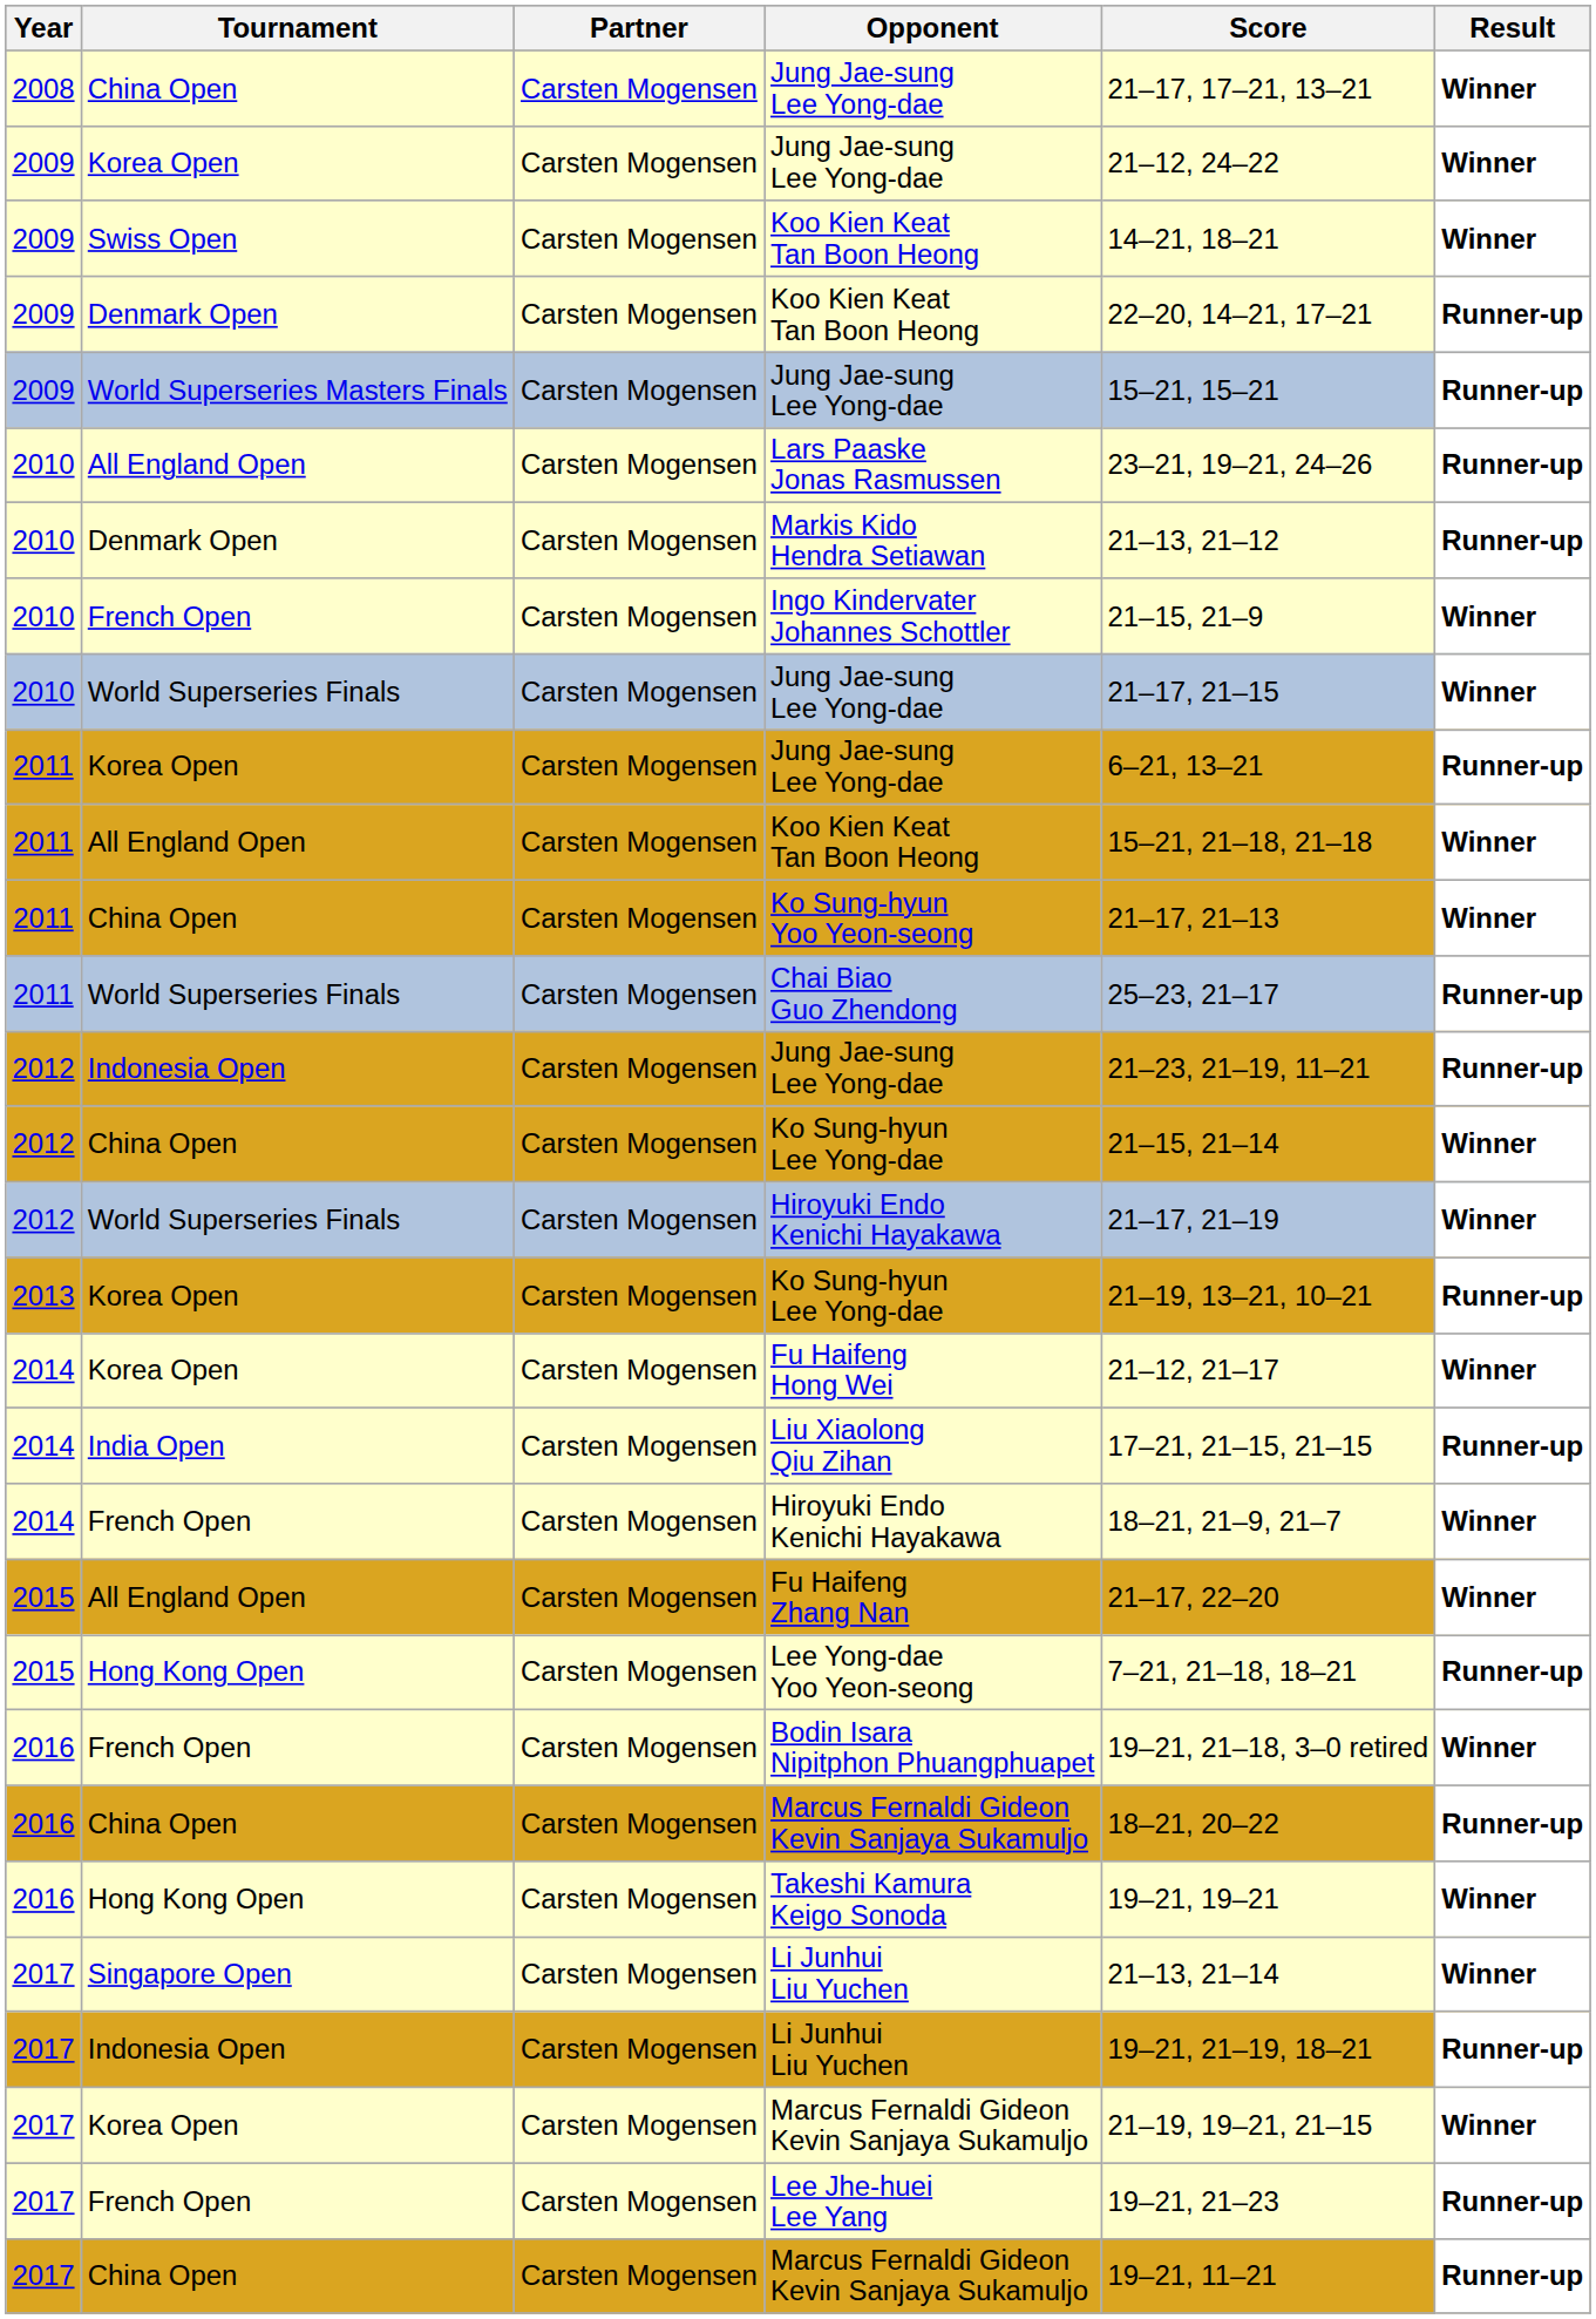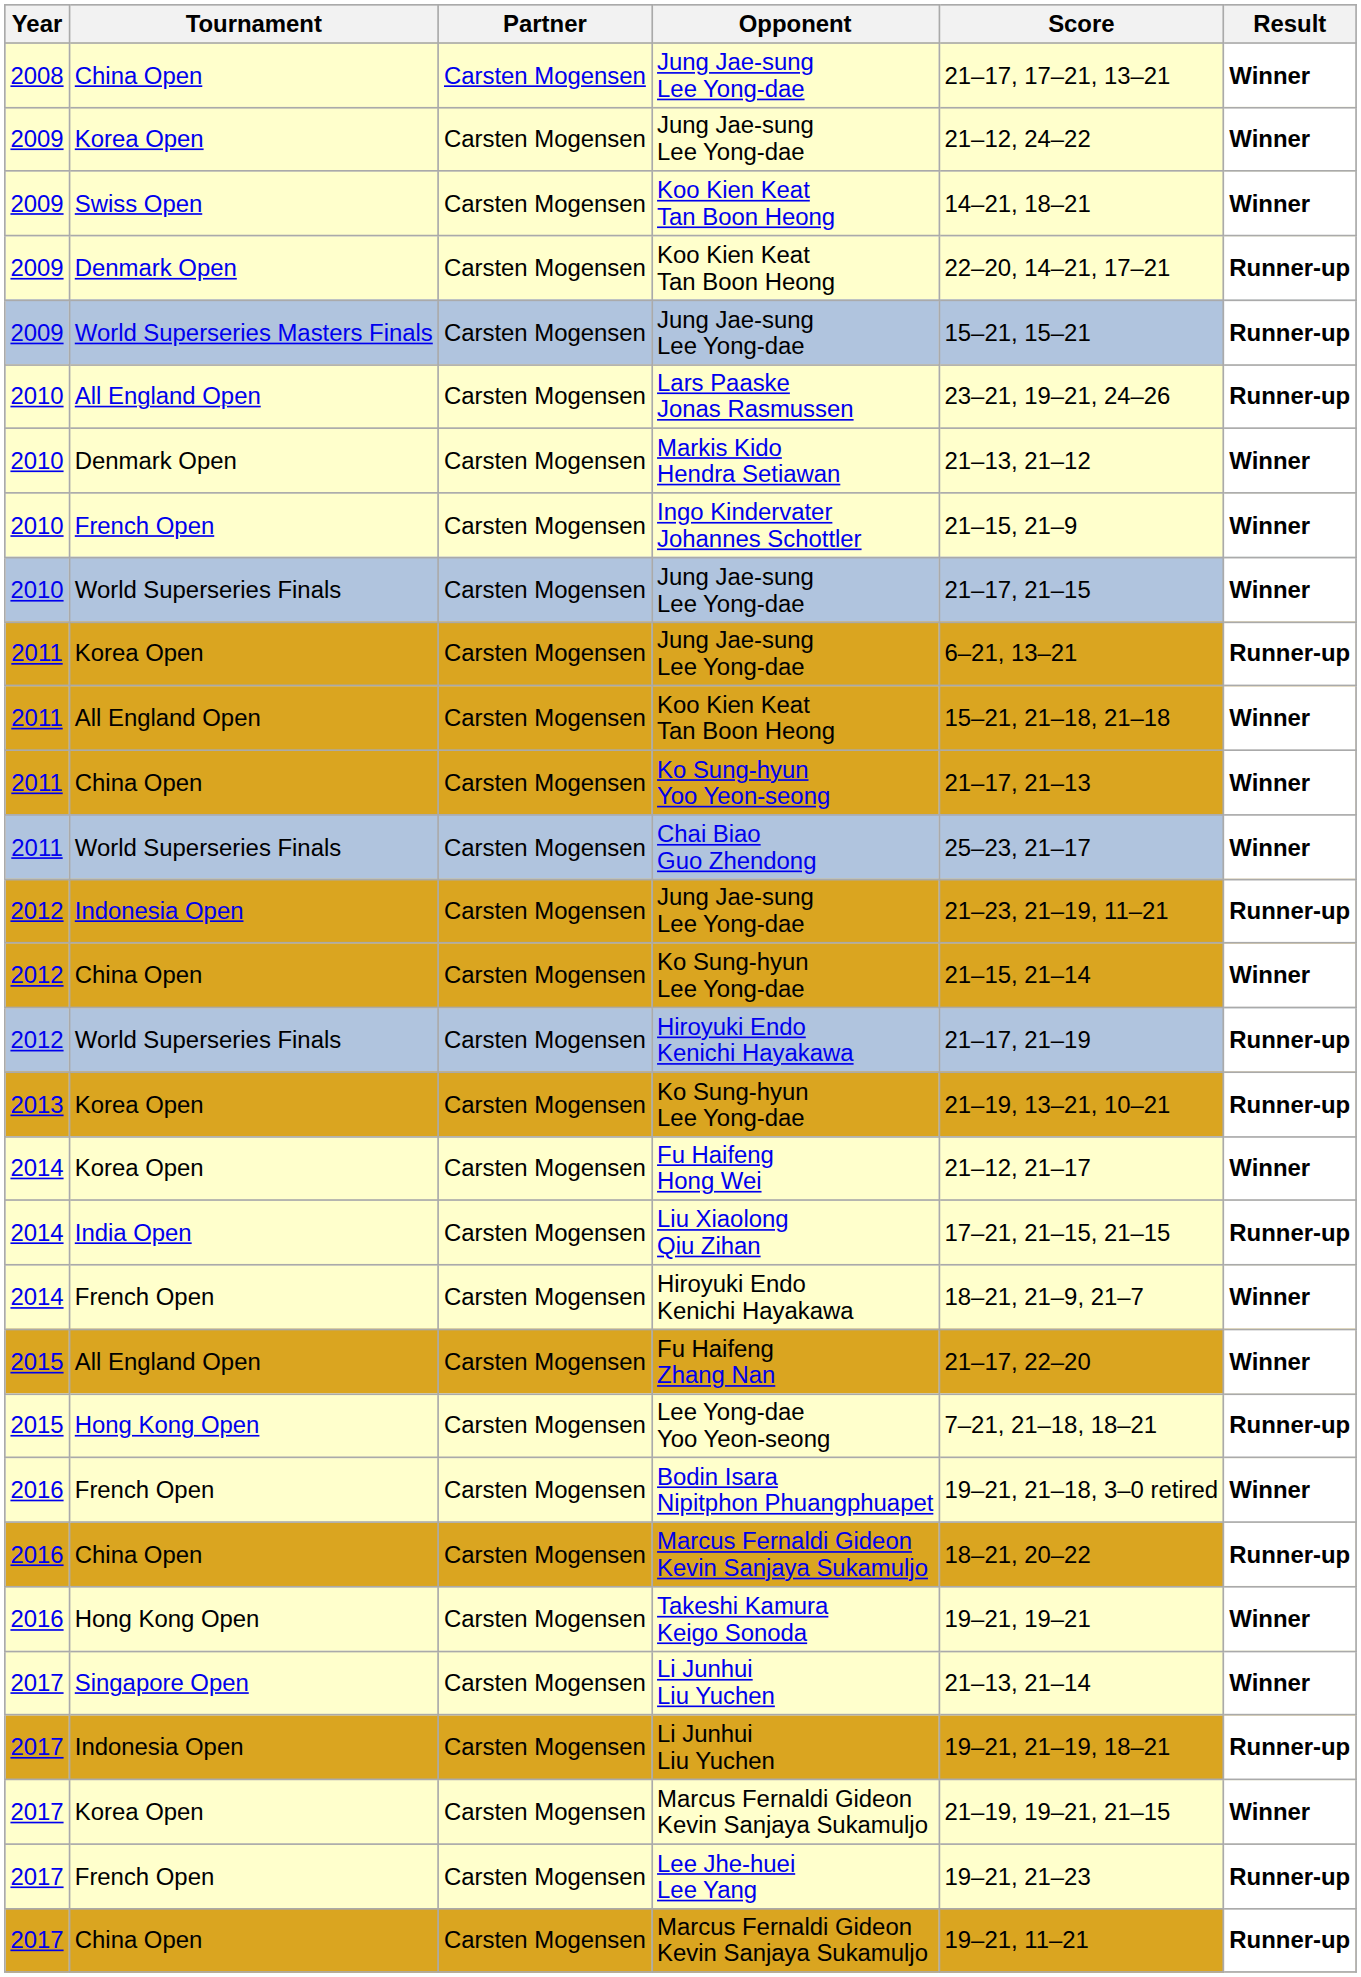 <table class="sortable wikitable" style="font-size: 90%;">
 <tr>
 <th>Year</th>
 <th>Tournament</th>
 <th>Partner</th>
 <th>Opponent</th>
 <th>Score</th>
 <th>Result</th>
 </tr>
 <tr style="background:#ffffcc">
 <td align="center"><a href='#'>2008</a></td>
 <td align="left"><a href='#'>China Open</a></td>
 <td align="left"> <a href='#'>Carsten Mogensen</a></td>
 <td align="left"> <a href='#'>Jung Jae-sung</a> <br>  <a href='#'>Lee Yong-dae</a></td>
 <td align="left">21–17, 17–21, 13–21</td>
 <td style="text-align:left; background:white"> <strong>Winner</strong></td>
 </tr>
 <tr style="background:#ffffcc">
 <td align="center"><a href='#'>2009</a></td>
 <td align="left"><a href='#'>Korea Open</a></td>
 <td align="left"> Carsten Mogensen</td>
 <td align="left"> Jung Jae-sung <br>  Lee Yong-dae</td>
 <td align="left">21–12, 24–22</td>
 <td style="text-align:left; background:white"> <strong>Winner</strong></td>
 </tr>
 <tr style="background:#ffffcc">
 <td align="center"><a href='#'>2009</a></td>
 <td align="left"><a href='#'>Swiss Open</a></td>
 <td align="left"> Carsten Mogensen</td>
 <td align="left"> <a href='#'>Koo Kien Keat</a> <br>  <a href='#'>Tan Boon Heong</a></td>
 <td align="left">14–21, 18–21</td>
 <td style="text-align:left; background:white"> <strong>Winner</strong></td>
 </tr>
 <tr style="background:#ffffcc">
 <td align="center"><a href='#'>2009</a></td>
 <td align="left"><a href='#'>Denmark Open</a></td>
 <td align="left"> Carsten Mogensen</td>
 <td align="left"> Koo Kien Keat <br>  Tan Boon Heong</td>
 <td align="left">22–20, 14–21, 17–21</td>
 <td style="text-align:left; background:white"> <strong>Runner-up</strong></td>
 </tr>
 <tr style="background:#B0C4DE">
 <td align="center"><a href='#'>2009</a></td>
 <td align="left"><a href='#'>World Superseries Masters Finals</a></td>
 <td align="left"> Carsten Mogensen</td>
 <td align="left"> Jung Jae-sung <br>  Lee Yong-dae</td>
 <td align="left">15–21, 15–21</td>
 <td style="text-align:left; background:white"> <strong>Runner-up</strong></td>
 </tr>
 <tr style="background:#ffffcc">
 <td align="center"><a href='#'>2010</a></td>
 <td align="left"><a href='#'>All England Open</a></td>
 <td align="left"> Carsten Mogensen</td>
 <td align="left"> <a href='#'>Lars Paaske</a> <br>  <a href='#'>Jonas Rasmussen</a></td>
 <td align="left">23–21, 19–21, 24–26</td>
 <td style="text-align:left; background:white"> <strong>Runner-up</strong></td>
 </tr>
 <tr style="background:#ffffcc">
 <td align="center"><a href='#'>2010</a></td>
 <td align="left">Denmark Open</td>
 <td align="left"> Carsten Mogensen</td>
 <td align="left"> <a href='#'>Markis Kido</a> <br>  <a href='#'>Hendra Setiawan</a></td>
 <td align="left">21–13, 21–12</td>
-<td style="text-align:left; background:white"> <strong>Runner-up</strong></td>
+<td style="text-align:left; background:white"> <strong>Winner</strong></td>
 </tr>
 <tr style="background:#ffffcc">
 <td align="center"><a href='#'>2010</a></td>
 <td align="left"><a href='#'>French Open</a></td>
 <td align="left"> Carsten Mogensen</td>
 <td align="left"> <a href='#'>Ingo Kindervater</a> <br>  <a href='#'>Johannes Schottler</a></td>
 <td align="left">21–15, 21–9</td>
 <td style="text-align:left; background:white"> <strong>Winner</strong></td>
 </tr>
 <tr style="background:#B0C4DE">
 <td align="center"><a href='#'>2010</a></td>
 <td align="left">World Superseries Finals</td>
 <td align="left"> Carsten Mogensen</td>
 <td align="left"> Jung Jae-sung <br>  Lee Yong-dae</td>
 <td align="left">21–17, 21–15</td>
 <td style="text-align:left; background:white"> <strong>Winner</strong></td>
 </tr>
 <tr style="background:#DAA520">
 <td align="center"><a href='#'>2011</a></td>
 <td align="left">Korea Open</td>
 <td align="left"> Carsten Mogensen</td>
 <td align="left"> Jung Jae-sung <br>  Lee Yong-dae</td>
 <td align="left">6–21, 13–21</td>
 <td style="text-align:left; background:white"> <strong>Runner-up</strong></td>
 </tr>
 <tr style="background:#DAA520">
 <td align="center"><a href='#'>2011</a></td>
 <td align="left">All England Open</td>
 <td align="left"> Carsten Mogensen</td>
 <td align="left"> Koo Kien Keat <br>  Tan Boon Heong</td>
 <td align="left">15–21, 21–18, 21–18</td>
 <td style="text-align:left; background:white"> <strong>Winner</strong></td>
 </tr>
 <tr style="background:#DAA520">
 <td align="center"><a href='#'>2011</a></td>
 <td align="left">China Open</td>
 <td align="left"> Carsten Mogensen</td>
 <td align="left"> <a href='#'>Ko Sung-hyun</a> <br>  <a href='#'>Yoo Yeon-seong</a></td>
 <td align="left">21–17, 21–13</td>
 <td style="text-align:left; background:white"> <strong>Winner</strong></td>
 </tr>
 <tr style="background:#B0C4DE">
 <td align="center"><a href='#'>2011</a></td>
 <td align="left">World Superseries Finals</td>
 <td align="left"> Carsten Mogensen</td>
 <td align="left"> <a href='#'>Chai Biao</a> <br>  <a href='#'>Guo Zhendong</a></td>
 <td align="left">25–23, 21–17</td>
-<td style="text-align:left; background:white"> <strong>Runner-up</strong></td>
+<td style="text-align:left; background:white"> <strong>Winner</strong></td>
 </tr>
 <tr style="background:#DAA520">
 <td align="center"><a href='#'>2012</a></td>
 <td align="left"><a href='#'>Indonesia Open</a></td>
 <td align="left"> Carsten Mogensen</td>
 <td align="left"> Jung Jae-sung <br>  Lee Yong-dae</td>
 <td align="left">21–23, 21–19, 11–21</td>
 <td style="text-align:left; background:white"> <strong>Runner-up</strong></td>
 </tr>
 <tr style="background:#DAA520">
 <td align="center"><a href='#'>2012</a></td>
 <td align="left">China Open</td>
 <td align="left"> Carsten Mogensen</td>
 <td align="left"> Ko Sung-hyun <br>  Lee Yong-dae</td>
 <td align="left">21–15, 21–14</td>
 <td style="text-align:left; background:white"> <strong>Winner</strong></td>
 </tr>
 <tr style="background:#B0C4DE">
 <td align="center"><a href='#'>2012</a></td>
 <td align="left">World Superseries Finals</td>
 <td align="left"> Carsten Mogensen</td>
 <td align="left"> <a href='#'>Hiroyuki Endo</a> <br>  <a href='#'>Kenichi Hayakawa</a></td>
 <td align="left">21–17, 21–19</td>
-<td style="text-align:left; background:white"> <strong>Winner</strong></td>
+<td style="text-align:left; background:white"> <strong>Runner-up</strong></td>
 </tr>
 <tr style="background:#DAA520">
 <td align="center"><a href='#'>2013</a></td>
 <td align="left">Korea Open</td>
 <td align="left"> Carsten Mogensen</td>
 <td align="left"> Ko Sung-hyun <br>  Lee Yong-dae</td>
 <td align="left">21–19, 13–21, 10–21</td>
 <td style="text-align:left; background:white"> <strong>Runner-up</strong></td>
 </tr>
 <tr style="background:#ffffcc">
 <td align="center"><a href='#'>2014</a></td>
 <td align="left">Korea Open</td>
 <td align="left"> Carsten Mogensen</td>
 <td align="left"> <a href='#'>Fu Haifeng</a> <br>  <a href='#'>Hong Wei</a></td>
 <td align="left">21–12, 21–17</td>
 <td style="text-align:left; background:white"> <strong>Winner</strong></td>
 </tr>
 <tr style="background:#ffffcc">
 <td align="center"><a href='#'>2014</a></td>
 <td align="left"><a href='#'>India Open</a></td>
 <td align="left"> Carsten Mogensen</td>
 <td align="left"> <a href='#'>Liu Xiaolong</a> <br>  <a href='#'>Qiu Zihan</a></td>
 <td align="left">17–21, 21–15, 21–15</td>
 <td style="text-align:left; background:white"> <strong>Runner-up</strong></td>
 </tr>
 <tr style="background:#ffffcc">
 <td align="center"><a href='#'>2014</a></td>
 <td align="left">French Open</td>
 <td align="left"> Carsten Mogensen</td>
 <td align="left"> Hiroyuki Endo <br>  Kenichi Hayakawa</td>
 <td align="left">18–21, 21–9, 21–7</td>
 <td style="text-align:left; background:white"> <strong>Winner</strong></td>
 </tr>
 <tr style="background:#DAA520">
 <td align="center"><a href='#'>2015</a></td>
 <td align="left">All England Open</td>
 <td align="left"> Carsten Mogensen</td>
 <td align="left"> Fu Haifeng <br>  <a href='#'>Zhang Nan</a></td>
 <td align="left">21–17, 22–20</td>
 <td style="text-align:left; background:white"> <strong>Winner</strong></td>
 </tr>
 <tr style="background:#ffffcc">
 <td align="center"><a href='#'>2015</a></td>
 <td align="left"><a href='#'>Hong Kong Open</a></td>
 <td align="left"> Carsten Mogensen</td>
 <td align="left"> Lee Yong-dae <br>  Yoo Yeon-seong</td>
 <td align="left">7–21, 21–18, 18–21</td>
 <td style="text-align:left; background:white"> <strong>Runner-up</strong></td>
 </tr>
 <tr style="background:#ffffcc">
 <td align="center"><a href='#'>2016</a></td>
 <td align="left">French Open</td>
 <td align="left"> Carsten Mogensen</td>
 <td align="left"> <a href='#'>Bodin Isara</a> <br>  <a href='#'>Nipitphon Phuangphuapet</a></td>
 <td align="left">19–21, 21–18, 3–0 retired</td>
 <td style="text-align:left; background:white"> <strong>Winner</strong></td>
 </tr>
 <tr style="background:#DAA520">
 <td align="center"><a href='#'>2016</a></td>
 <td align="left">China Open</td>
 <td align="left"> Carsten Mogensen</td>
 <td align="left"> <a href='#'>Marcus Fernaldi Gideon</a> <br>  <a href='#'>Kevin Sanjaya Sukamuljo</a></td>
 <td align="left">18–21, 20–22</td>
 <td style="text-align:left; background:white"> <strong>Runner-up</strong></td>
 </tr>
 <tr style="background:#ffffcc">
 <td align="center"><a href='#'>2016</a></td>
 <td align="left">Hong Kong Open</td>
 <td align="left"> Carsten Mogensen</td>
 <td align="left"> <a href='#'>Takeshi Kamura</a> <br>  <a href='#'>Keigo Sonoda</a></td>
 <td align="left">19–21, 19–21</td>
 <td style="text-align:left; background:white"> <strong>Winner</strong></td>
 </tr>
 <tr style="background:#ffffcc">
 <td align="center"><a href='#'>2017</a></td>
 <td align="left"><a href='#'>Singapore Open</a></td>
 <td align="left"> Carsten Mogensen</td>
 <td align="left"> <a href='#'>Li Junhui</a> <br>  <a href='#'>Liu Yuchen</a></td>
 <td align="left">21–13, 21–14</td>
 <td style="text-align:left; background:white"> <strong>Winner</strong></td>
 </tr>
 <tr style="background:#DAA520">
 <td align="center"><a href='#'>2017</a></td>
 <td align="left">Indonesia Open</td>
 <td align="left"> Carsten Mogensen</td>
 <td align="left"> Li Junhui <br>  Liu Yuchen</td>
 <td align="left">19–21, 21–19, 18–21</td>
 <td style="text-align:left; background:white"> <strong>Runner-up</strong></td>
 </tr>
 <tr style="background:#ffffcc">
 <td align="center"><a href='#'>2017</a></td>
 <td align="left">Korea Open</td>
 <td align="left"> Carsten Mogensen</td>
 <td align="left"> Marcus Fernaldi Gideon <br>  Kevin Sanjaya Sukamuljo</td>
 <td align="left">21–19, 19–21, 21–15</td>
 <td style="text-align:left; background:white"> <strong>Winner</strong></td>
 </tr>
 <tr style="background:#ffffcc">
 <td align="center"><a href='#'>2017</a></td>
 <td align="left">French Open</td>
 <td align="left"> Carsten Mogensen</td>
 <td align="left"> <a href='#'>Lee Jhe-huei</a> <br>  <a href='#'>Lee Yang</a></td>
 <td align="left">19–21, 21–23</td>
 <td style="text-align:left; background:white"> <strong>Runner-up</strong></td>
 </tr>
 <tr style="background:#DAA520">
 <td align="center"><a href='#'>2017</a></td>
 <td align="left">China Open</td>
 <td align="left"> Carsten Mogensen</td>
 <td align="left"> Marcus Fernaldi Gideon <br>  Kevin Sanjaya Sukamuljo</td>
 <td align="left">19–21, 11–21</td>
 <td style="text-align:left; background:white"> <strong>Runner-up</strong></td>
 </tr>
 </table>
